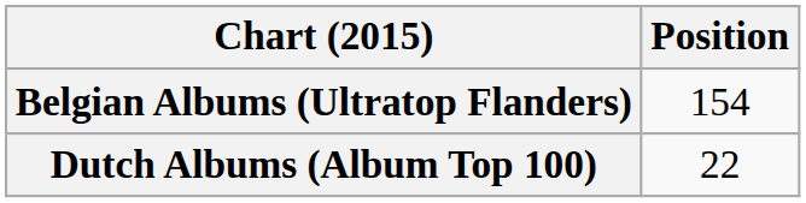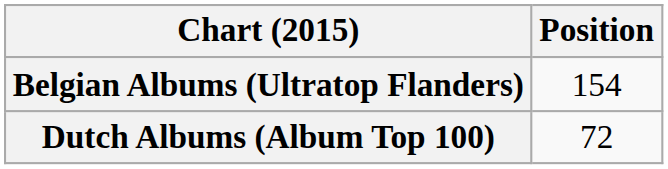 <table class="wikitable sortable plainrowheaders" style="text-align:center">
 <tr>
 <th scope="col">Chart (2015)</th>
 <th scope="col">Position</th>
 </tr>
 <tr>
 <th scope="row">Belgian Albums (Ultratop Flanders)</th>
 <td>154</td>
 </tr>
 <tr>
 <th scope="row">Dutch Albums (Album Top 100)</th>
-<td>22</td>
+<td>72</td>
 </tr>
 </table>
